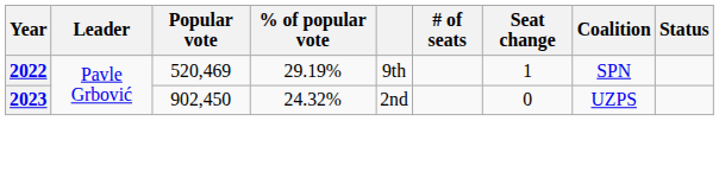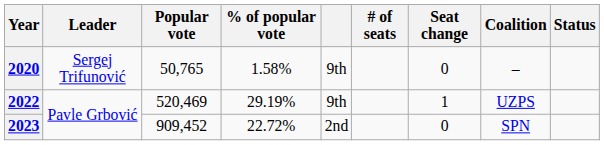 <table class="wikitable" style="text-align:center">
 <tr>
 <th>Year</th>
 <th>Leader</th>
 <th>Popular vote</th>
 <th>% of popular vote</th>
 <th></th>
 <th># of seats</th>
 <th>Seat change</th>
 <th>Coalition</th>
 <th>Status</th>
 </tr>
 <tr>
+<th><a href='#'>2020</a></th>
+<td><a href='#'>Sergej Trifunović</a></td>
+<td>50,765</td>
+<td>1.58%</td>
+<td> 9th</td>
+<td></td>
+<td> 0</td>
+<td>–</td>
+<td></td>
+</tr>
+<tr>
 <th><a href='#'>2022</a></th>
 <td rowspan="2"><a href='#'>Pavle Grbović</a></td>
 <td>520,469</td>
 <td>29.19%</td>
 <td> 9th</td>
 <td></td>
 <td> 1</td>
-<td><a href='#'>SPN</a></td>
+<td><a href='#'>UZPS</a></td>
 <td></td>
 </tr>
 <tr>
 <th><a href='#'>2023</a></th>
-<td>902,450</td>
-<td>24.32%</td>
+<td>909,452</td>
+<td>22.72%</td>
 <td> 2nd</td>
 <td></td>
 <td> 0</td>
-<td><a href='#'>UZPS</a></td>
+<td><a href='#'>SPN</a></td>
 <td></td>
 </tr>
 </table>
